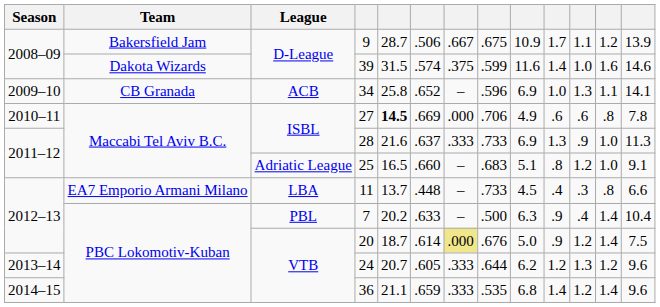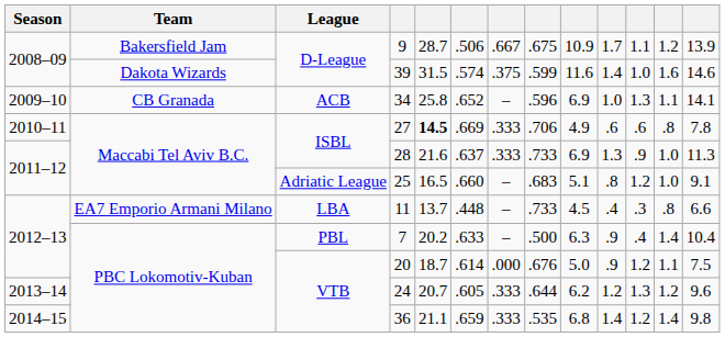 <table class="wikitable sortable" style="font-size:95%; text-align:center;">
 <tr>
 <th>Season</th>
 <th>Team</th>
 <th>League</th>
 <th></th>
 <th></th>
 <th></th>
 <th></th>
 <th></th>
 <th></th>
 <th></th>
 <th></th>
 <th></th>
 <th></th>
 </tr>
 <tr>
 <td rowspan="2">2008–09</td>
 <td><a href='#'>Bakersfield Jam</a></td>
 <td rowspan="2"><a href='#'>D-League</a></td>
 <td>9</td>
 <td>28.7</td>
 <td>.506</td>
 <td>.667</td>
 <td>.675</td>
 <td>10.9</td>
 <td>1.7</td>
 <td>1.1</td>
 <td>1.2</td>
 <td>13.9</td>
 </tr>
 <tr>
 <td><a href='#'>Dakota Wizards</a></td>
 <td>39</td>
 <td>31.5</td>
 <td>.574</td>
 <td>.375</td>
 <td>.599</td>
 <td>11.6</td>
 <td>1.4</td>
 <td>1.0</td>
 <td>1.6</td>
 <td>14.6</td>
 </tr>
 <tr>
 <td>2009–10</td>
 <td><a href='#'>CB Granada</a></td>
 <td><a href='#'>ACB</a></td>
 <td>34</td>
 <td>25.8</td>
 <td>.652</td>
 <td>–</td>
 <td>.596</td>
 <td>6.9</td>
 <td>1.0</td>
 <td>1.3</td>
 <td>1.1</td>
 <td>14.1</td>
 </tr>
 <tr>
 <td>2010–11</td>
 <td rowspan="3"><a href='#'>Maccabi Tel Aviv B.C.</a></td>
 <td rowspan="2"><a href='#'>ISBL</a></td>
 <td>27</td>
 <td><strong>14.5</strong></td>
 <td>.669</td>
-<td>.000</td>
+<td>.333</td>
 <td>.706</td>
 <td>4.9</td>
 <td>.6</td>
 <td>.6</td>
 <td>.8</td>
 <td>7.8</td>
 </tr>
 <tr>
 <td rowspan="2">2011–12</td>
 <td>28</td>
 <td>21.6</td>
 <td>.637</td>
 <td>.333</td>
 <td>.733</td>
 <td>6.9</td>
 <td>1.3</td>
 <td>.9</td>
 <td>1.0</td>
 <td>11.3</td>
 </tr>
 <tr>
 <td><a href='#'>Adriatic League</a></td>
 <td>25</td>
 <td>16.5</td>
 <td>.660</td>
 <td>–</td>
 <td>.683</td>
 <td>5.1</td>
 <td>.8</td>
 <td>1.2</td>
 <td>1.0</td>
 <td>9.1</td>
 </tr>
 <tr>
 <td rowspan="3">2012–13</td>
 <td><a href='#'>EA7 Emporio Armani Milano</a></td>
 <td><a href='#'>LBA</a></td>
 <td>11</td>
 <td>13.7</td>
 <td>.448</td>
 <td>–</td>
 <td>.733</td>
 <td>4.5</td>
 <td>.4</td>
 <td>.3</td>
 <td>.8</td>
 <td>6.6</td>
 </tr>
 <tr>
 <td rowspan="4"><a href='#'>PBC Lokomotiv-Kuban</a></td>
 <td><a href='#'>PBL</a></td>
 <td>7</td>
 <td>20.2</td>
 <td>.633</td>
 <td>–</td>
 <td>.500</td>
 <td>6.3</td>
 <td>.9</td>
 <td>.4</td>
 <td>1.4</td>
 <td>10.4</td>
 </tr>
 <tr>
 <td rowspan="3"><a href='#'>VTB</a></td>
 <td>20</td>
 <td>18.7</td>
 <td>.614</td>
-<td style="background: khaki;">.000</td>
+<td>.000</td>
 <td>.676</td>
 <td>5.0</td>
 <td>.9</td>
 <td>1.2</td>
-<td>1.4</td>
+<td>1.1</td>
 <td>7.5</td>
 </tr>
 <tr>
 <td>2013–14</td>
 <td>24</td>
 <td>20.7</td>
 <td>.605</td>
 <td>.333</td>
 <td>.644</td>
 <td>6.2</td>
 <td>1.2</td>
 <td>1.3</td>
 <td>1.2</td>
 <td>9.6</td>
 </tr>
 <tr>
 <td>2014–15</td>
 <td>36</td>
 <td>21.1</td>
 <td>.659</td>
 <td>.333</td>
 <td>.535</td>
 <td>6.8</td>
 <td>1.4</td>
 <td>1.2</td>
 <td>1.4</td>
-<td>9.6</td>
+<td>9.8</td>
 </tr>
 </table>
